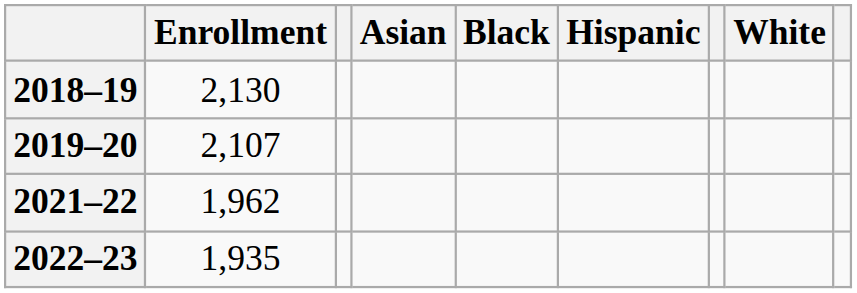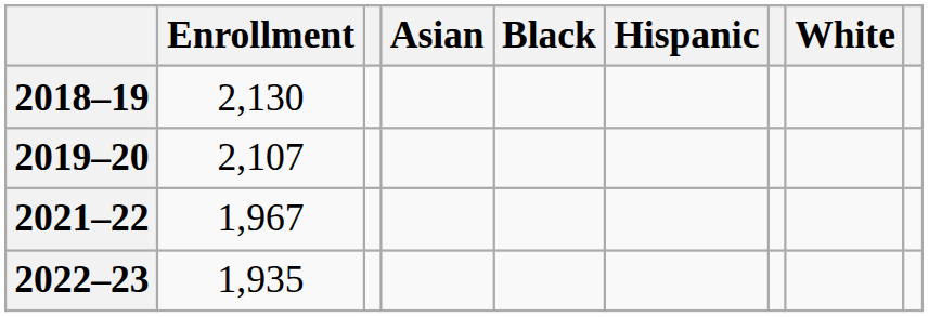 <table class="wikitable sortable" style=text-align:center>
 <tr>
 <th scope="col"></th>
 <th scope="col">Enrollment</th>
 <th scope="col"></th>
 <th scope="col">Asian</th>
 <th scope="col">Black</th>
 <th scope="col">Hispanic</th>
 <th scope="col"></th>
 <th scope="col">White</th>
 <th scope="col"></th>
 </tr>
 <tr>
 <th scope="row">2018–19</th>
 <td>2,130</td>
 <td> </td>
 <td> </td>
 <td> </td>
 <td> </td>
 <td> </td>
 <td> </td>
 <td> </td>
 </tr>
 <tr>
 <th scope="row">2019–20</th>
 <td>2,107</td>
 <td> </td>
 <td> </td>
 <td> </td>
 <td> </td>
 <td> </td>
 <td> </td>
 <td> </td>
 </tr>
 <tr>
 <th scope="row">2021–22</th>
-<td>1,962</td>
+<td>1,967</td>
 <td> </td>
 <td> </td>
 <td> </td>
 <td> </td>
 <td> </td>
 <td> </td>
 <td> </td>
 </tr>
 <tr>
 <th scope="row">2022–23</th>
 <td>1,935</td>
 <td> </td>
 <td> </td>
 <td> </td>
 <td> </td>
 <td> </td>
 <td> </td>
 <td> </td>
 </tr>
 </table>
